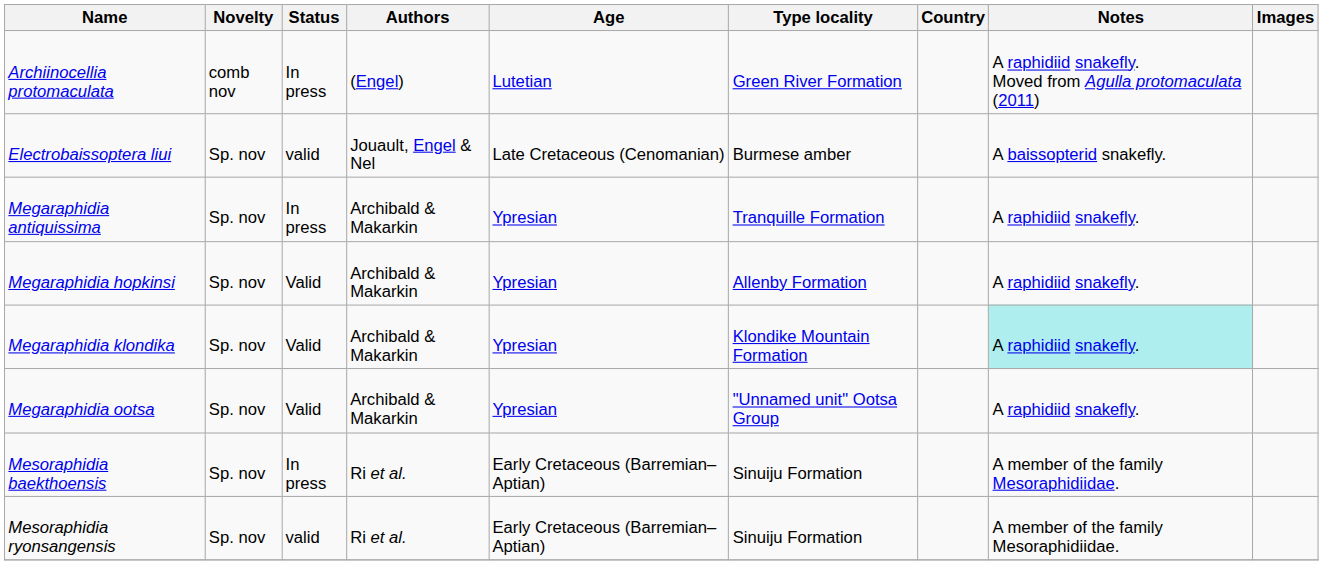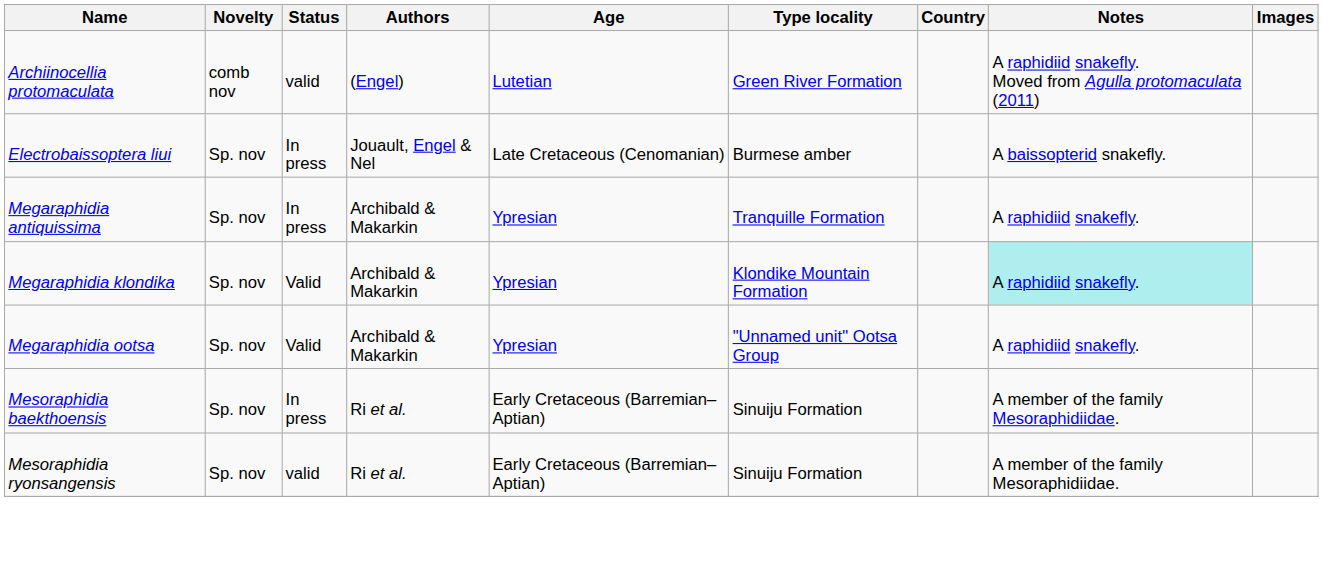 <table class="wikitable sortable" align="center" width="100%">
 <tr>
 <th>Name</th>
 <th>Novelty</th>
 <th>Status</th>
 <th>Authors</th>
 <th>Age</th>
 <th>Type locality</th>
 <th>Country</th>
 <th>Notes</th>
 <th>Images</th>
 </tr>
 <tr>
 <td><br><em><a href='#'>Archiinocellia protomaculata</a></em></td>
 <td><br>comb nov</td>
-<td><br>In press</td>
+<td><br>valid</td>
 <td><br>(<a href='#'>Engel</a>)</td>
 <td><br><a href='#'>Lutetian</a></td>
 <td><br><a href='#'>Green River Formation</a></td>
 <td><br><br></td>
 <td><br>A <a href='#'>raphidiid</a> <a href='#'>snakefly</a>. <br>Moved from <em><a href='#'>Agulla protomaculata</a></em> (<a href='#'>2011</a>)</td>
 <td><br></td>
 </tr>
 <tr>
 <td><br><em><a href='#'>Electrobaissoptera liui</a></em></td>
 <td><br>Sp. nov</td>
-<td><br>valid</td>
+<td><br>In press</td>
 <td><br>Jouault, <a href='#'>Engel</a> & Nel</td>
 <td><br>Late Cretaceous (Cenomanian)</td>
 <td><br>Burmese amber</td>
 <td><br></td>
 <td><br>A <a href='#'>baissopterid</a> snakefly.</td>
 <td></td>
 </tr>
 <tr>
 <td><br><em><a href='#'>Megaraphidia antiquissima</a></em></td>
 <td><br>Sp. nov</td>
 <td><br>In press</td>
 <td><br>Archibald & Makarkin</td>
 <td><br><a href='#'>Ypresian</a></td>
 <td><br><a href='#'>Tranquille Formation</a></td>
-<td><br><br></td>
-<td><br>A <a href='#'>raphidiid</a> <a href='#'>snakefly</a>.</td>
-<td></td>
-</tr>
-<tr>
-<td><br><em><a href='#'>Megaraphidia hopkinsi</a></em></td>
-<td><br>Sp. nov</td>
-<td><br>Valid</td>
-<td><br>Archibald & Makarkin</td>
-<td><br><a href='#'>Ypresian</a></td>
-<td><br><a href='#'>Allenby Formation</a></td>
 <td><br><br></td>
 <td><br>A <a href='#'>raphidiid</a> <a href='#'>snakefly</a>.</td>
 <td></td>
 </tr>
 <tr>
 <td><br><em><a href='#'>Megaraphidia klondika</a></em></td>
 <td><br>Sp. nov</td>
 <td><br>Valid</td>
 <td><br>Archibald & Makarkin</td>
 <td><br><a href='#'>Ypresian</a></td>
 <td><br><a href='#'>Klondike Mountain Formation</a></td>
 <td><br><br></td>
 <td style="background: paleturquoise;"><br>A <a href='#'>raphidiid</a> <a href='#'>snakefly</a>.</td>
 <td></td>
 </tr>
 <tr>
 <td><br><em><a href='#'>Megaraphidia ootsa</a></em></td>
 <td><br>Sp. nov</td>
 <td><br>Valid</td>
 <td><br>Archibald & Makarkin</td>
 <td><br><a href='#'>Ypresian</a></td>
 <td><br><a href='#'>"Unnamed unit" Ootsa Group</a></td>
 <td><br><br></td>
 <td><br>A <a href='#'>raphidiid</a> <a href='#'>snakefly</a>.</td>
 <td></td>
 </tr>
 <tr>
 <td><br><em><a href='#'>Mesoraphidia baekthoensis</a></em></td>
 <td><br>Sp. nov</td>
 <td><br>In press</td>
 <td><br>Ri <em>et al.</em></td>
 <td><br>Early Cretaceous (Barremian–Aptian)</td>
 <td><br>Sinuiju Formation</td>
 <td><br></td>
 <td><br>A member of the family <a href='#'>Mesoraphidiidae</a>.</td>
 <td></td>
 </tr>
 <tr>
 <td><br><em>Mesoraphidia ryonsangensis</em></td>
 <td><br>Sp. nov</td>
 <td><br>valid</td>
 <td><br>Ri <em>et al.</em></td>
 <td><br>Early Cretaceous (Barremian–Aptian)</td>
 <td><br>Sinuiju Formation</td>
 <td><br></td>
 <td><br>A member of the family Mesoraphidiidae.</td>
 <td></td>
 </tr>
 <tr>
 </tr>
 </table>
